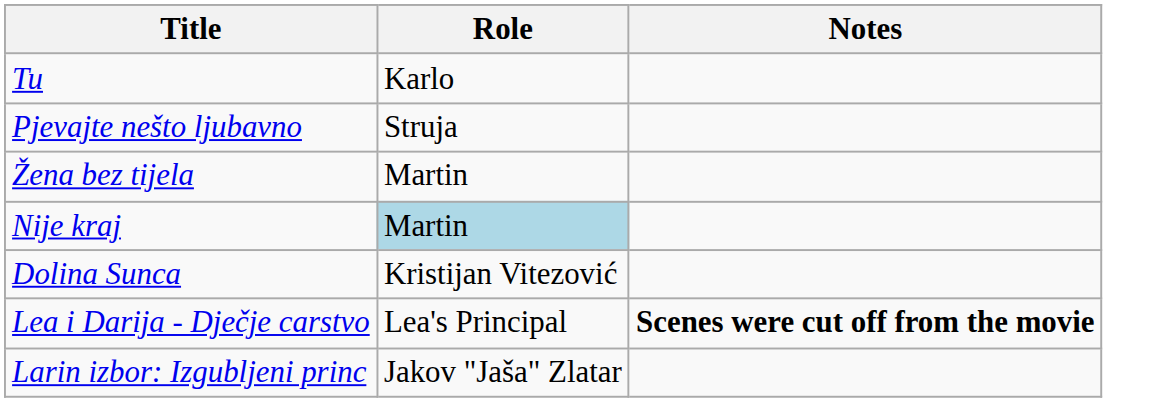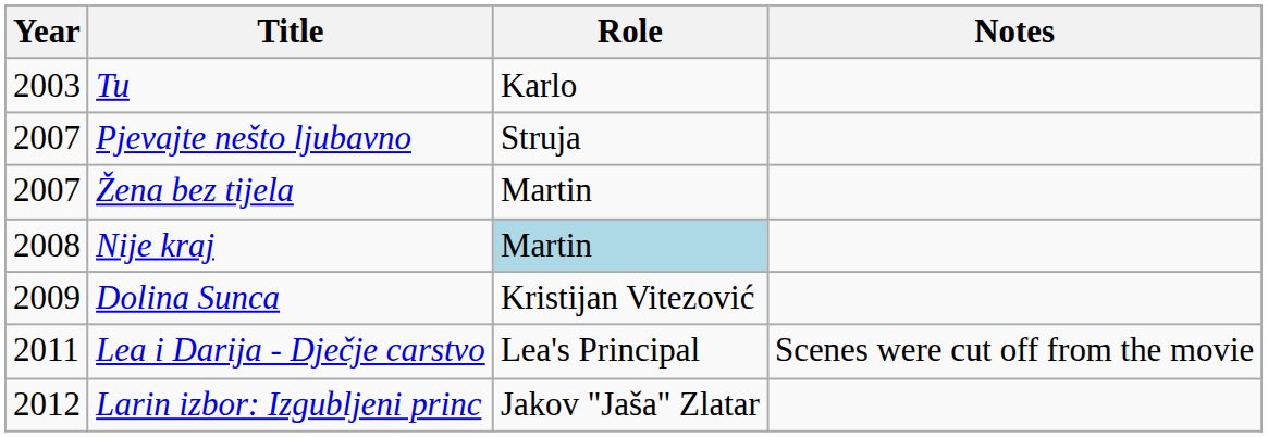 <table class="wikitable sortable">
 <tr>
+<th>Year</th>
 <th>Title</th>
 <th>Role</th>
 <th class="unsortable">Notes</th>
 </tr>
 <tr>
+<td>2003</td>
 <td><em><a href='#'>Tu</a></em></td>
 <td>Karlo</td>
 <td></td>
 </tr>
 <tr>
+<td>2007</td>
 <td><em><a href='#'>Pjevajte nešto ljubavno</a></em></td>
 <td>Struja</td>
 <td></td>
 </tr>
 <tr>
+<td>2007</td>
 <td><em><a href='#'>Žena bez tijela</a></em></td>
 <td>Martin</td>
 <td></td>
 </tr>
 <tr>
+<td>2008</td>
 <td><em><a href='#'>Nije kraj</a></em></td>
 <td style="background: lightblue;">Martin</td>
 <td></td>
 </tr>
 <tr>
+<td>2009</td>
 <td><em><a href='#'>Dolina Sunca</a></em></td>
 <td>Kristijan Vitezović</td>
 <td></td>
 </tr>
 <tr>
+<td>2011</td>
 <td><em><a href='#'>Lea i Darija - Dječje carstvo</a></em></td>
 <td>Lea's Principal</td>
-<td><strong>Scenes were cut off from the movie</strong></td>
+<td>Scenes were cut off from the movie</td>
 </tr>
 <tr>
+<td>2012</td>
 <td><em><a href='#'>Larin izbor: Izgubljeni princ</a></em></td>
 <td>Jakov "Jaša" Zlatar</td>
 <td></td>
 </tr>
 </table>
